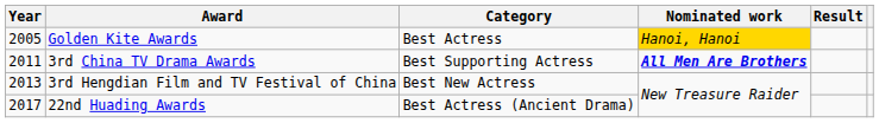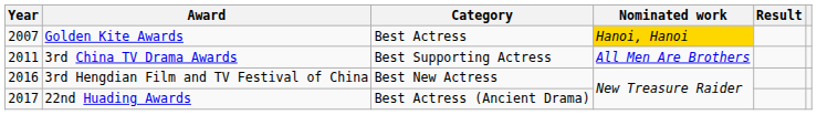 <table class="wikitable">
 <tr>
 <th>Year</th>
 <th>Award</th>
 <th>Category</th>
 <th>Nominated work</th>
 <th>Result</th>
 <th></th>
 </tr>
 <tr>
-<td rowspan="1">2005</td>
+<td rowspan="1">2007</td>
 <td><a href='#'>Golden Kite Awards</a></td>
 <td>Best Actress</td>
 <td style="background: gold;"><em>Hanoi, Hanoi</em></td>
 <td></td>
 <td></td>
 </tr>
 <tr>
 <td rowspan="1">2011</td>
 <td>3rd <a href='#'>China TV Drama Awards</a></td>
 <td>Best Supporting Actress</td>
-<td><strong><em><a href='#'>All Men Are Brothers</a></em></strong></td>
+<td><em><a href='#'>All Men Are Brothers</a></em></td>
 <td></td>
 <td></td>
 </tr>
 <tr>
-<td>2013</td>
+<td>2016</td>
 <td>3rd Hengdian Film and TV Festival of China</td>
 <td>Best New Actress</td>
 <td rowspan=2><em>New Treasure Raider</em></td>
 <td></td>
 <td></td>
 </tr>
 <tr>
 <td>2017</td>
 <td>22nd <a href='#'>Huading Awards</a></td>
 <td>Best Actress (Ancient Drama)</td>
 <td></td>
 <td></td>
 </tr>
 </table>
